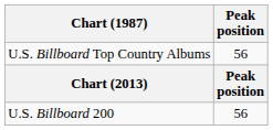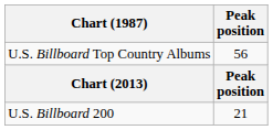 <table class="wikitable">
 <tr>
 <th>Chart (1987)</th>
 <th>Peak<br>position</th>
 </tr>
 <tr>
 <td>U.S. <em>Billboard</em> Top Country Albums</td>
 <td align="center">56</td>
 </tr>
 <tr>
 <th>Chart (2013)</th>
 <th>Peak<br>position</th>
 </tr>
 <tr>
 <td>U.S. <em>Billboard</em> 200</td>
-<td align="center">56</td>
+<td align="center">21</td>
 </tr>
 </table>
